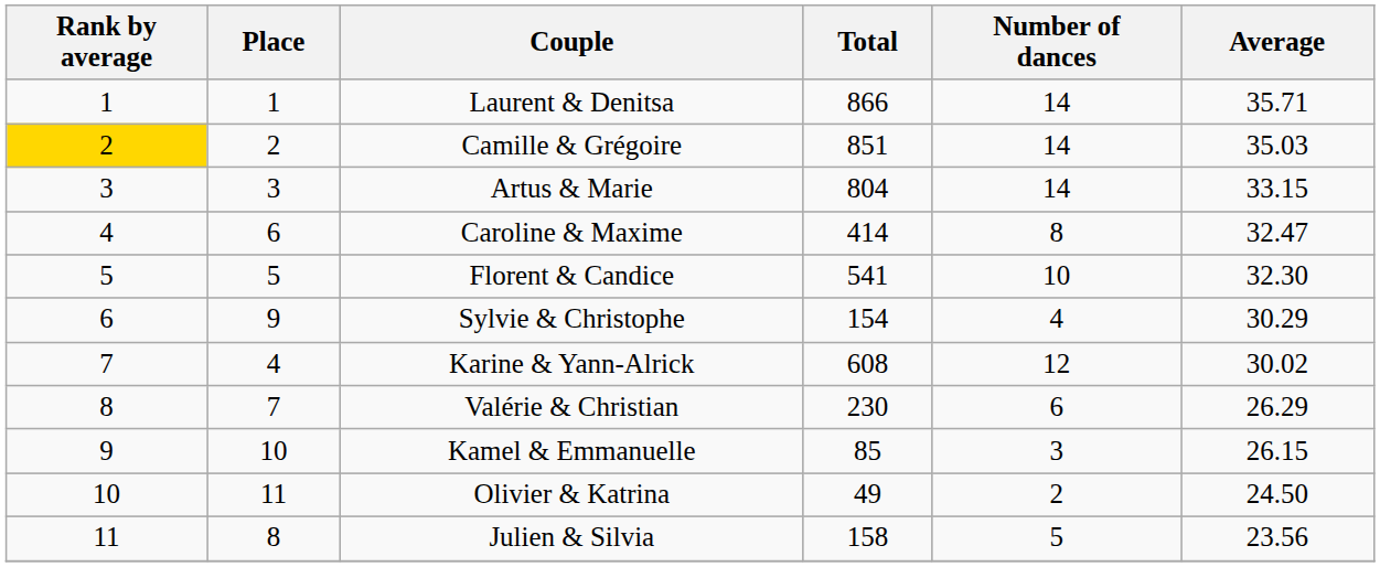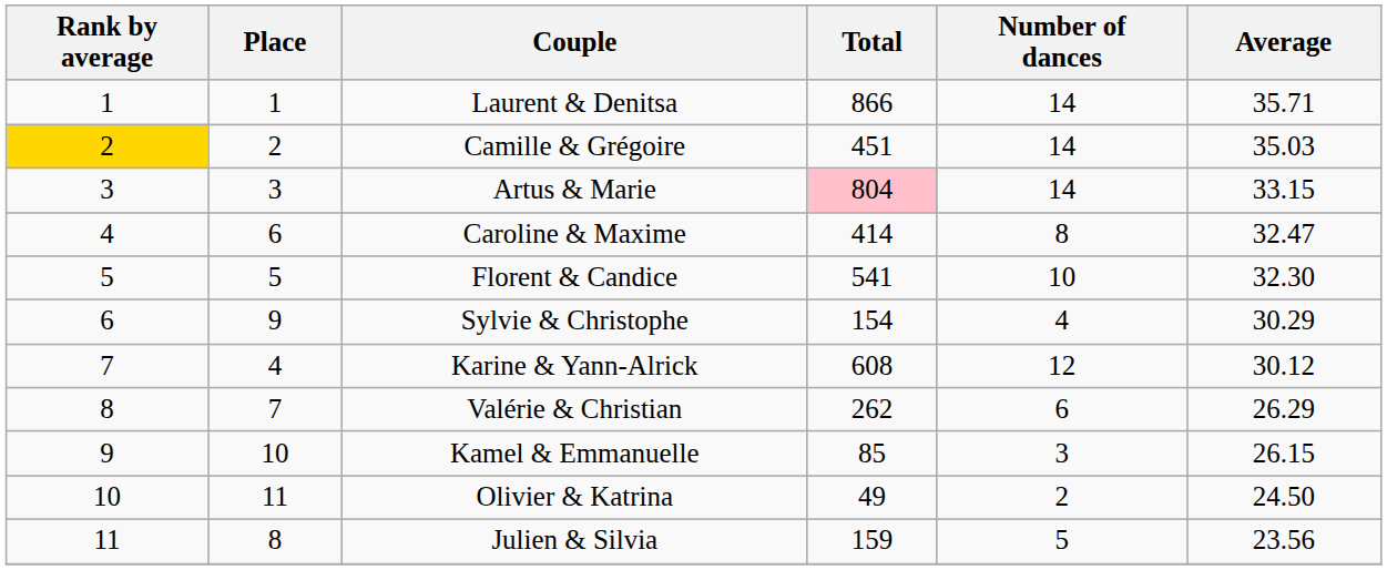 <table class="wikitable sortable" style="margin:auto; text-align:center; margin:5px; width:90%;">
 <tr>
 <th>Rank by<br>average</th>
 <th>Place</th>
 <th>Couple</th>
 <th>Total</th>
 <th>Number of<br> dances</th>
 <th>Average</th>
 </tr>
 <tr>
 <td>1</td>
 <td>1</td>
 <td>Laurent & Denitsa</td>
 <td>866</td>
 <td>14</td>
 <td>35.71</td>
 </tr>
 <tr>
 <td style="background: gold;">2</td>
 <td>2</td>
 <td>Camille & Grégoire</td>
-<td>851</td>
+<td>451</td>
 <td>14</td>
 <td>35.03</td>
 </tr>
 <tr>
 <td>3</td>
 <td>3</td>
 <td>Artus & Marie</td>
-<td>804</td>
+<td style="background: pink;">804</td>
 <td>14</td>
 <td>33.15</td>
 </tr>
 <tr>
 <td>4</td>
 <td>6</td>
 <td>Caroline & Maxime</td>
 <td>414</td>
 <td>8</td>
 <td>32.47</td>
 </tr>
 <tr>
 <td>5</td>
 <td>5</td>
 <td>Florent & Candice</td>
 <td>541</td>
 <td>10</td>
 <td>32.30</td>
 </tr>
 <tr>
 <td>6</td>
 <td>9</td>
 <td>Sylvie & Christophe</td>
 <td>154</td>
 <td>4</td>
 <td>30.29</td>
 </tr>
 <tr>
 <td>7</td>
 <td>4</td>
 <td>Karine & Yann-Alrick</td>
 <td>608</td>
 <td>12</td>
-<td>30.02</td>
+<td>30.12</td>
 </tr>
 <tr>
 <td>8</td>
 <td>7</td>
 <td>Valérie & Christian</td>
-<td>230</td>
+<td>262</td>
 <td>6</td>
 <td>26.29</td>
 </tr>
 <tr>
 <td>9</td>
 <td>10</td>
 <td>Kamel & Emmanuelle</td>
 <td>85</td>
 <td>3</td>
 <td>26.15</td>
 </tr>
 <tr>
 <td>10</td>
 <td>11</td>
 <td>Olivier & Katrina</td>
 <td>49</td>
 <td>2</td>
 <td>24.50</td>
 </tr>
 <tr>
 <td>11</td>
 <td>8</td>
 <td>Julien & Silvia</td>
-<td>158</td>
+<td>159</td>
 <td>5</td>
 <td>23.56</td>
 </tr>
 <tr>
 </tr>
 </table>
